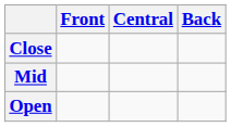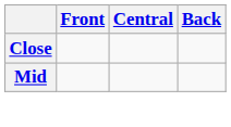 <table class="wikitable">
 <tr>
 <th></th>
 <th><a href='#'>Front</a></th>
 <th><a href='#'>Central</a></th>
 <th><a href='#'>Back</a></th>
 </tr>
 <tr>
 <th><a href='#'>Close</a></th>
 <td></td>
 <td></td>
 <td></td>
 </tr>
 <tr>
 <th><a href='#'>Mid</a></th>
 <td></td>
 <td></td>
 <td></td>
 </tr>
-<tr>
-<th><a href='#'>Open</a></th>
-<td></td>
-<td></td>
-<td></td>
-</tr>
 </table>
